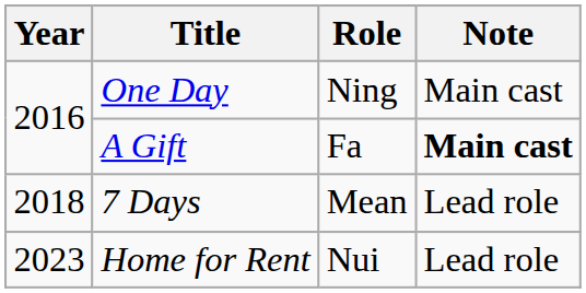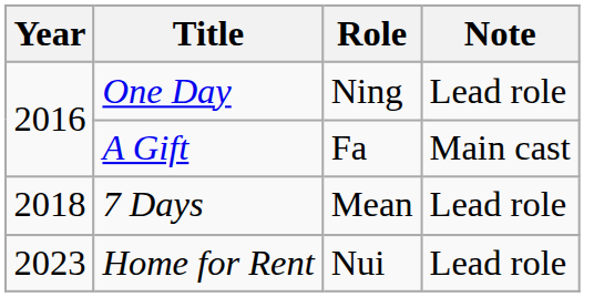 <table class="wikitable">
 <tr>
 <th>Year</th>
 <th>Title</th>
 <th>Role</th>
 <th>Note</th>
 </tr>
 <tr>
 <td rowspan="2">2016</td>
 <td><a href='#'><em>One Day</em></a></td>
 <td>Ning</td>
-<td>Main cast</td>
+<td>Lead role</td>
 </tr>
 <tr>
 <td><em><a href='#'>A Gift</a></em></td>
 <td>Fa</td>
-<td><strong>Main cast</strong></td>
+<td>Main cast</td>
 </tr>
 <tr>
 <td>2018</td>
 <td><em>7 Days</em></td>
 <td>Mean</td>
 <td>Lead role</td>
 </tr>
 <tr>
 <td>2023</td>
 <td><em>Home for Rent</em></td>
 <td>Nui</td>
 <td>Lead role</td>
 </tr>
 </table>
